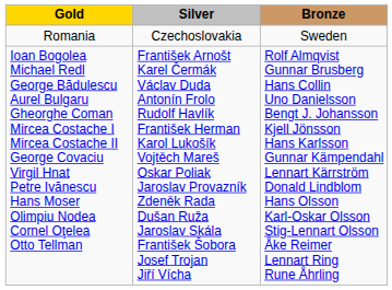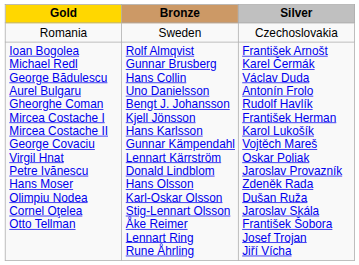 <table class="wikitable" style="margin-left:1em;">
 <tr>
 <th style="width:150px; background:gold;">Gold</th>
+<th style="width:150px; background:#cc9966;">Bronze</th>
 <th style="width:150px; background:silver;">Silver</th>
-<th style="width:150px; background:#cc9966;">Bronze</th>
 </tr>
 <tr>
 <td style="text-align:center;"> Romania</td>
+<td style="text-align:center;"> Sweden</td>
 <td style="text-align:center;"> Czechoslovakia</td>
-<td style="text-align:center;"> Sweden</td>
 </tr>
 <tr style="vertical-align:top;">
 <td style="padding-left:5px;"><a href='#'>Ioan Bogolea</a><br><a href='#'>Michael Redl</a><br><a href='#'>George Bădulescu</a><br><a href='#'>Aurel Bulgaru</a><br><a href='#'>Gheorghe Coman</a><br><a href='#'>Mircea Costache I</a><br><a href='#'>Mircea Costache II</a><br><a href='#'>George Covaciu</a><br><a href='#'>Virgil Hnat</a><br><a href='#'>Petre Ivănescu</a><br><a href='#'>Hans Moser</a><br><a href='#'>Olimpiu Nodea</a><br><a href='#'>Cornel Oţelea</a><br><a href='#'>Otto Tellman</a></td>
+<td style="padding-left:5px;"><a href='#'>Rolf Almqvist</a><br><a href='#'>Gunnar Brusberg</a><br><a href='#'>Hans Collin</a><br><a href='#'>Uno Danielsson</a><br><a href='#'>Bengt J. Johansson</a><br><a href='#'>Kjell Jönsson</a><br><a href='#'>Hans Karlsson</a><br><a href='#'>Gunnar Kämpendahl</a><br><a href='#'>Lennart Kärrström</a><br><a href='#'>Donald Lindblom</a><br><a href='#'>Hans Olsson</a><br><a href='#'>Karl-Oskar Olsson</a><br><a href='#'>Stig-Lennart Olsson</a><br><a href='#'>Åke Reimer</a><br><a href='#'>Lennart Ring</a><br><a href='#'>Rune Åhrling</a></td>
 <td style="padding-left:5px;"><a href='#'>František Arnošt</a><br><a href='#'>Karel Čermák</a><br><a href='#'>Václav Duda</a><br><a href='#'>Antonín Frolo</a><br><a href='#'>Rudolf Havlík</a><br><a href='#'>František Herman</a><br><a href='#'>Karol Lukošík</a><br><a href='#'>Vojtěch Mareš</a><br><a href='#'>Oskar Poliak</a><br><a href='#'>Jaroslav Provazník</a><br><a href='#'>Zdeněk Rada</a><br><a href='#'>Dušan Ruža</a><br><a href='#'>Jaroslav Skála</a><br><a href='#'>František Šobora</a><br><a href='#'>Josef Trojan</a><br><a href='#'>Jiří Vícha</a></td>
-<td style="padding-left:5px;"><a href='#'>Rolf Almqvist</a><br><a href='#'>Gunnar Brusberg</a><br><a href='#'>Hans Collin</a><br><a href='#'>Uno Danielsson</a><br><a href='#'>Bengt J. Johansson</a><br><a href='#'>Kjell Jönsson</a><br><a href='#'>Hans Karlsson</a><br><a href='#'>Gunnar Kämpendahl</a><br><a href='#'>Lennart Kärrström</a><br><a href='#'>Donald Lindblom</a><br><a href='#'>Hans Olsson</a><br><a href='#'>Karl-Oskar Olsson</a><br><a href='#'>Stig-Lennart Olsson</a><br><a href='#'>Åke Reimer</a><br><a href='#'>Lennart Ring</a><br><a href='#'>Rune Åhrling</a></td>
 </tr>
 </table>
